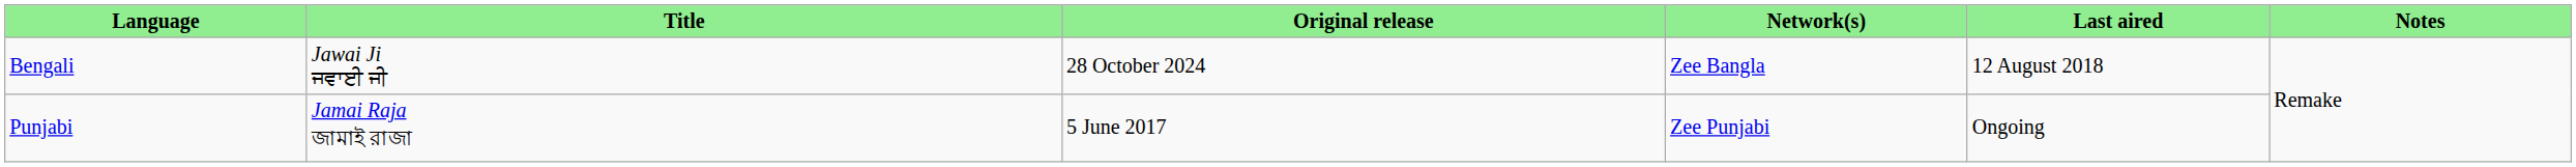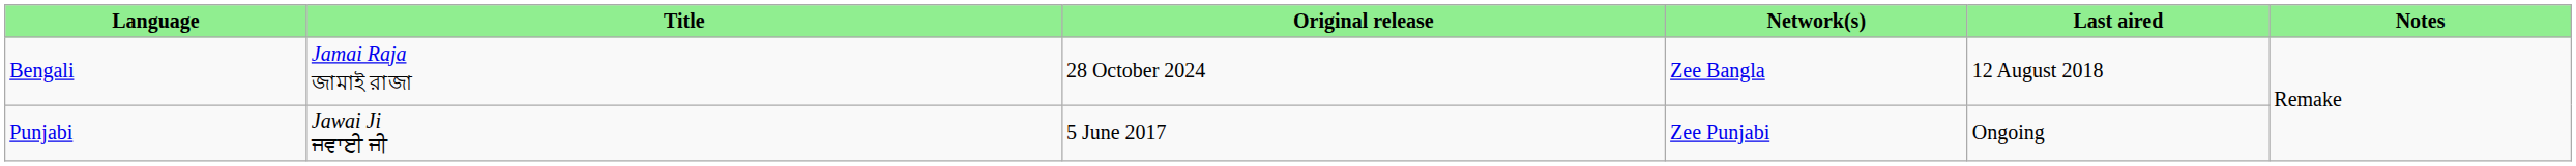 <table class="wikitable" style="width:100%; margin-right:0;">
 <tr>
 <th style="background:LightGreen; width:10%;">Language</th>
 <th style="background:LightGreen; width:25%;">Title</th>
 <th style="background:LightGreen; width:20%;">Original release</th>
 <th style="background:LightGreen; width:10%;">Network(s)</th>
 <th style="background:LightGreen; width:10%;">Last aired</th>
 <th style="background:LightGreen; width:10%;">Notes</th>
 </tr>
 <tr>
 <td><a href='#'>Bengali</a></td>
-<td><em>Jawai Ji</em> <br> ਜਵਾਈ ਜੀ</td>
+<td><em><a href='#'>Jamai Raja</a></em> <br> জামাই রাজা</td>
 <td>28 October 2024</td>
 <td><a href='#'>Zee Bangla</a></td>
 <td>12 August 2018</td>
 <td rowspan="2">Remake</td>
 </tr>
 <tr>
 <td><a href='#'>Punjabi</a></td>
-<td><em><a href='#'>Jamai Raja</a></em> <br> জামাই রাজা</td>
+<td><em>Jawai Ji</em> <br> ਜਵਾਈ ਜੀ</td>
 <td>5 June 2017</td>
 <td><a href='#'>Zee Punjabi</a></td>
 <td>Ongoing</td>
 </tr>
 </table>
